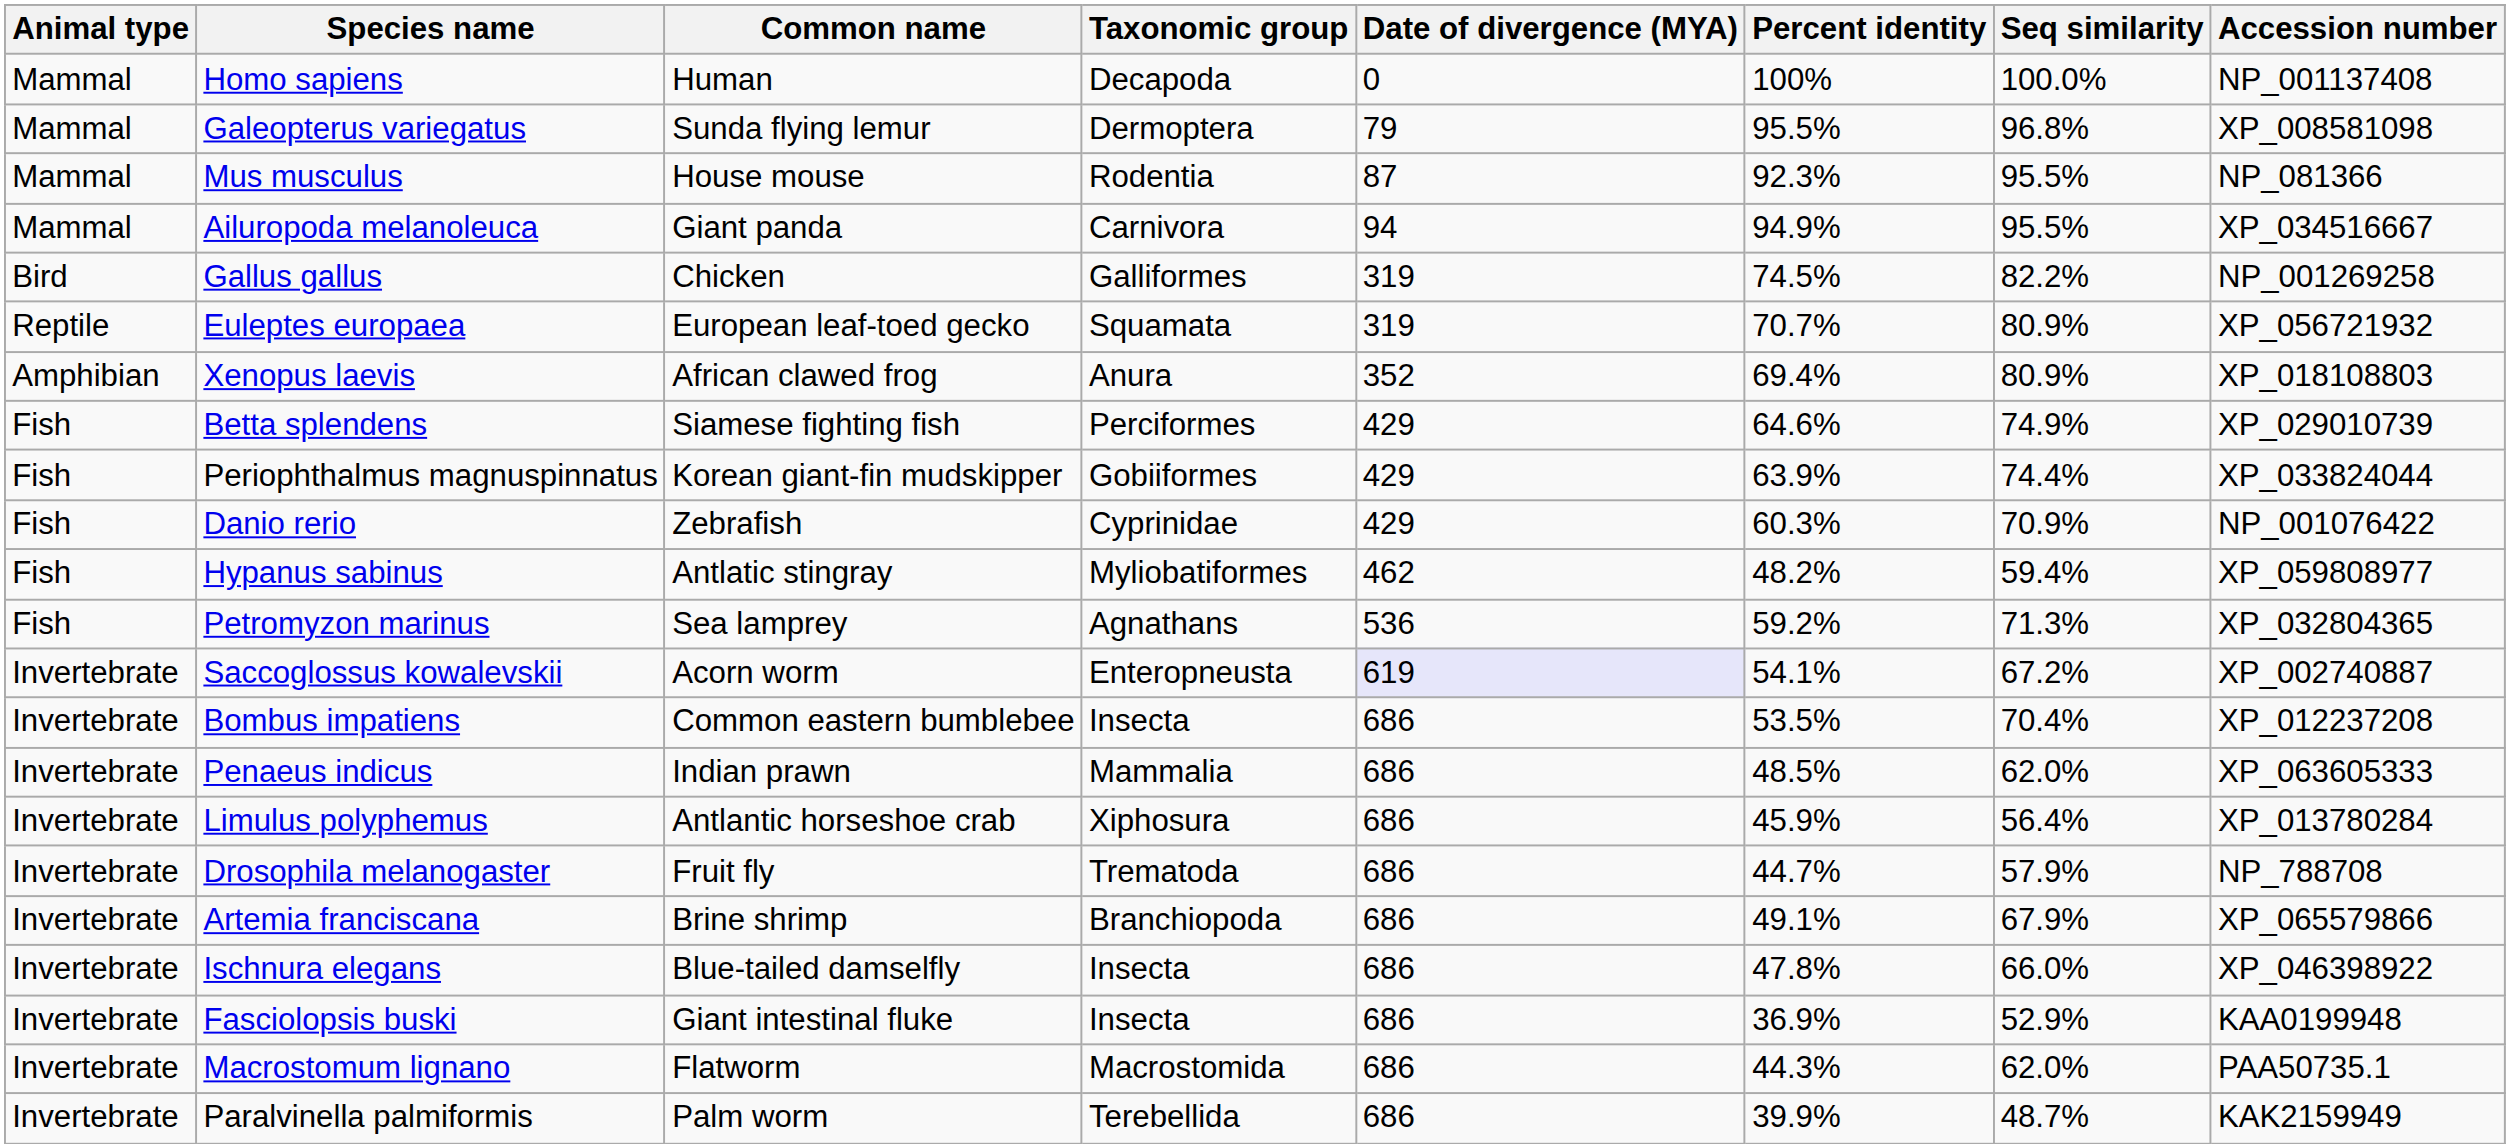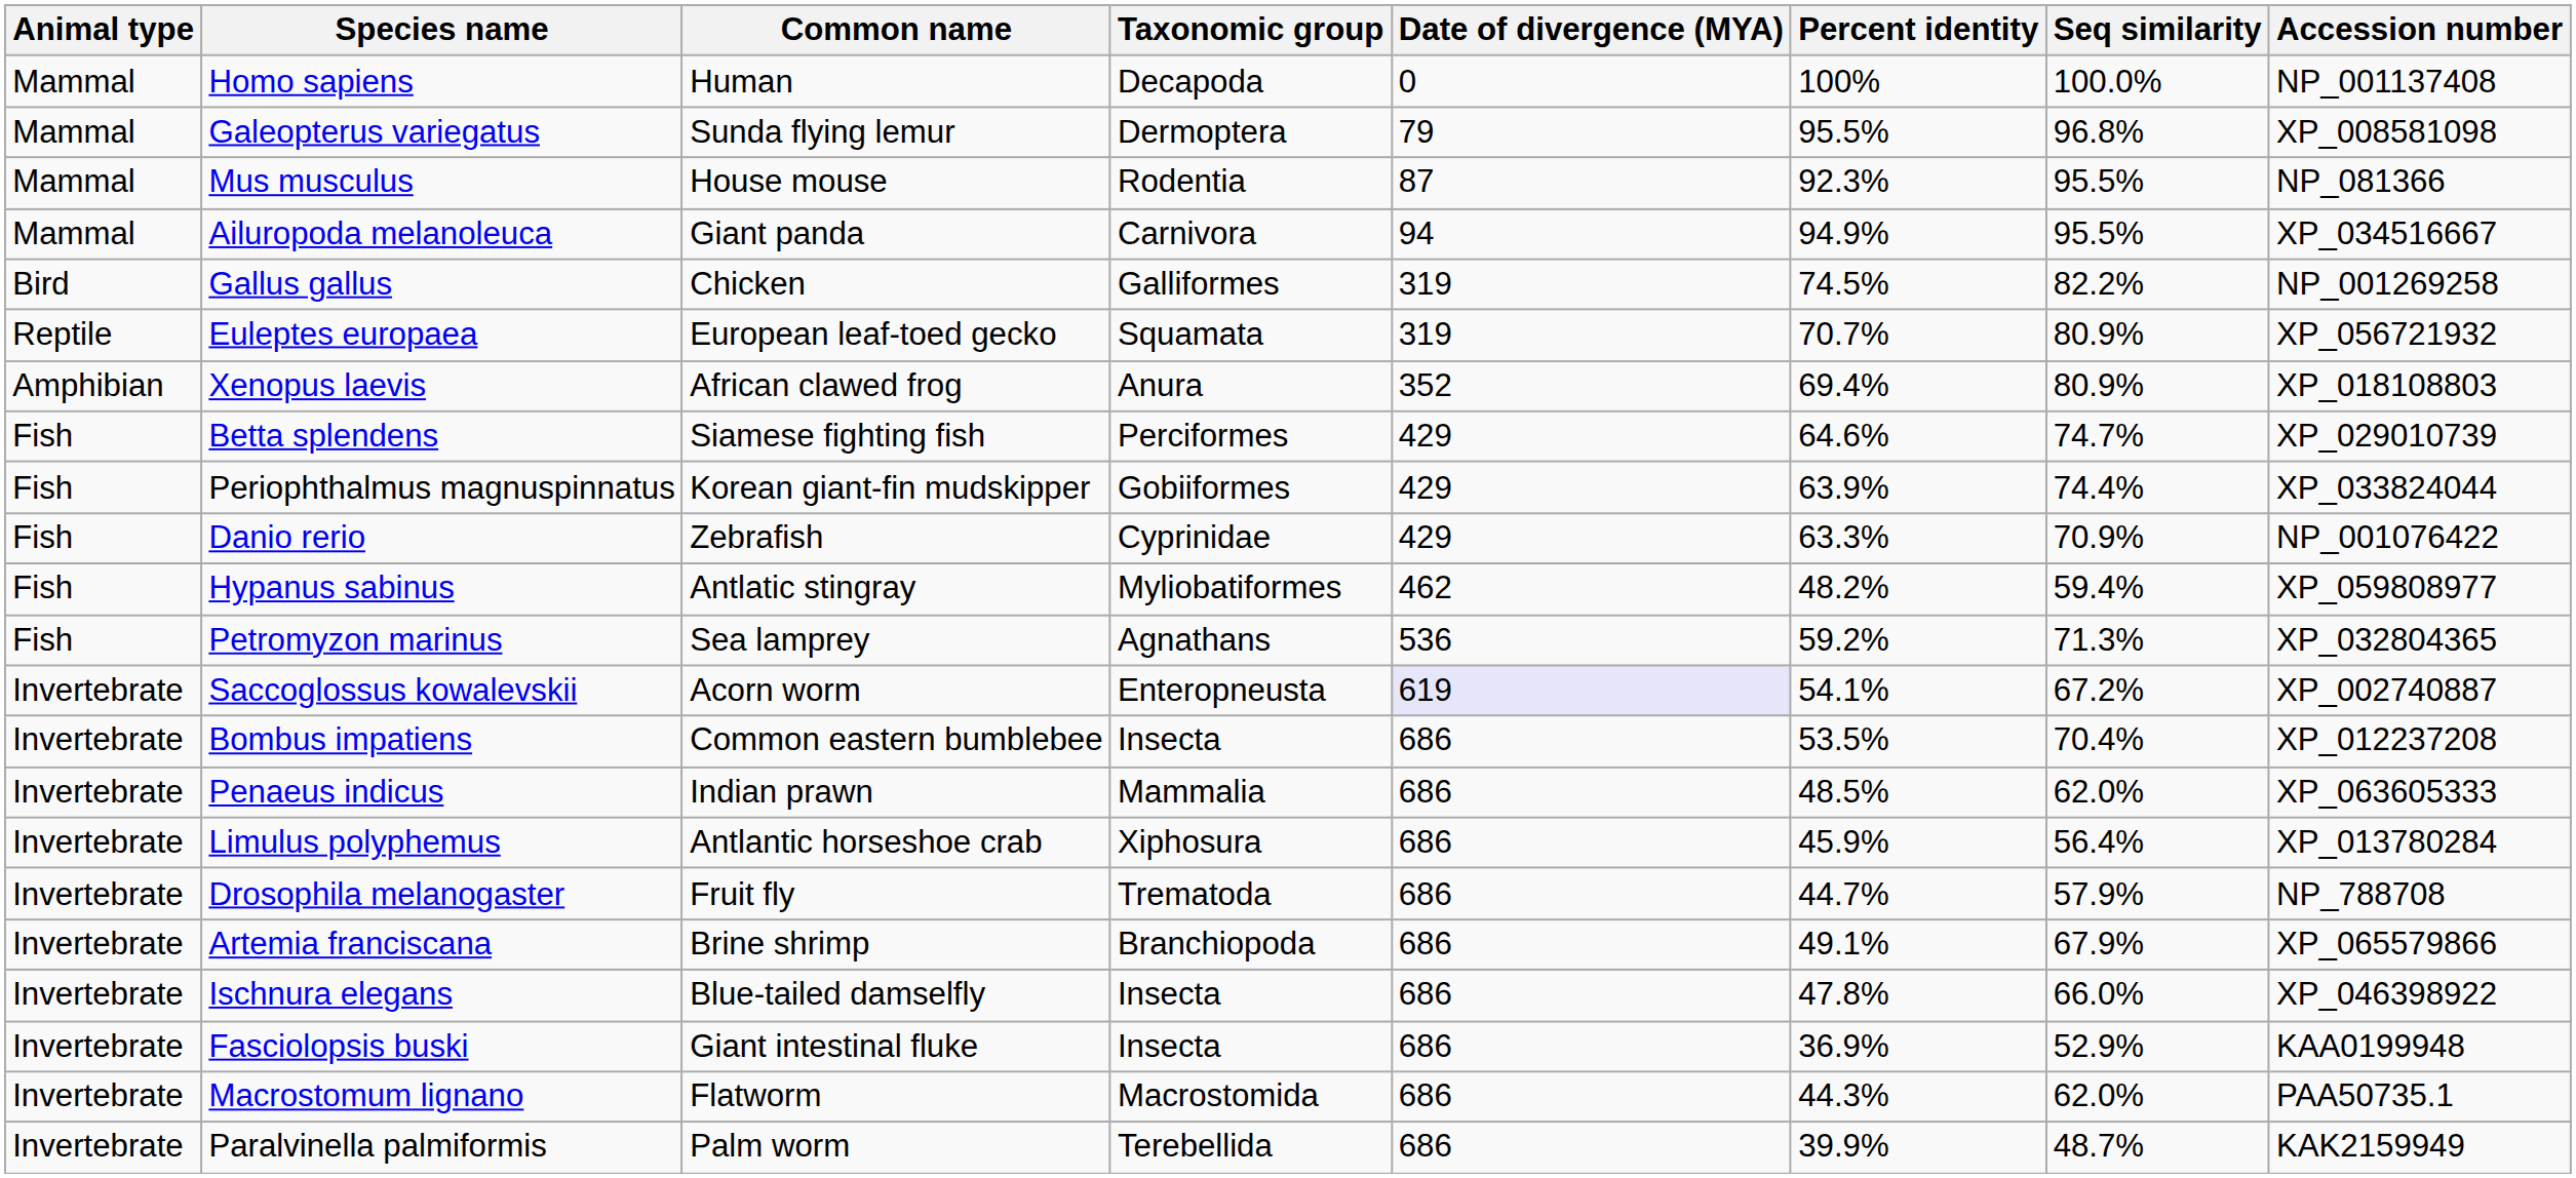 <table class="wikitable">
 <tr>
 <th>Animal type</th>
 <th>Species name</th>
 <th>Common name</th>
 <th>Taxonomic group</th>
 <th>Date of divergence (MYA)</th>
 <th>Percent identity</th>
 <th>Seq similarity</th>
 <th>Accession number</th>
 </tr>
 <tr>
 <td>Mammal</td>
 <td><a href='#'>Homo sapiens</a></td>
 <td>Human</td>
 <td>Decapoda</td>
 <td>0</td>
 <td>100%</td>
 <td>100.0%</td>
 <td>NP_001137408</td>
 </tr>
 <tr>
 <td>Mammal</td>
 <td><a href='#'>Galeopterus variegatus</a></td>
 <td>Sunda flying lemur</td>
 <td>Dermoptera</td>
 <td>79</td>
 <td>95.5%</td>
 <td>96.8%</td>
 <td>XP_008581098</td>
 </tr>
 <tr>
 <td>Mammal</td>
 <td><a href='#'>Mus musculus</a></td>
 <td>House mouse</td>
 <td>Rodentia</td>
 <td>87</td>
 <td>92.3%</td>
 <td>95.5%</td>
 <td>NP_081366</td>
 </tr>
 <tr>
 <td>Mammal</td>
 <td><a href='#'>Ailuropoda melanoleuca</a></td>
 <td>Giant panda</td>
 <td>Carnivora</td>
 <td>94</td>
 <td>94.9%</td>
 <td>95.5%</td>
 <td>XP_034516667</td>
 </tr>
 <tr>
 <td>Bird</td>
 <td><a href='#'>Gallus gallus</a></td>
 <td>Chicken</td>
 <td>Galliformes</td>
 <td>319</td>
 <td>74.5%</td>
 <td>82.2%</td>
 <td>NP_001269258</td>
 </tr>
 <tr>
 <td>Reptile</td>
 <td><a href='#'>Euleptes europaea</a></td>
 <td>European leaf-toed gecko</td>
 <td>Squamata</td>
 <td>319</td>
 <td>70.7%</td>
 <td>80.9%</td>
 <td>XP_056721932</td>
 </tr>
 <tr>
 <td>Amphibian</td>
 <td><a href='#'>Xenopus laevis</a></td>
 <td>African clawed frog</td>
 <td>Anura</td>
 <td>352</td>
 <td>69.4%</td>
 <td>80.9%</td>
 <td>XP_018108803</td>
 </tr>
 <tr>
 <td>Fish</td>
 <td><a href='#'>Betta splendens</a></td>
 <td>Siamese fighting fish</td>
 <td>Perciformes</td>
 <td>429</td>
 <td>64.6%</td>
-<td>74.9%</td>
+<td>74.7%</td>
 <td>XP_029010739</td>
 </tr>
 <tr>
 <td>Fish</td>
 <td>Periophthalmus magnuspinnatus</td>
 <td>Korean giant-fin mudskipper</td>
 <td>Gobiiformes</td>
 <td>429</td>
 <td>63.9%</td>
 <td>74.4%</td>
 <td>XP_033824044</td>
 </tr>
 <tr>
 <td>Fish</td>
 <td><a href='#'>Danio rerio</a></td>
 <td>Zebrafish</td>
 <td>Cyprinidae</td>
 <td>429</td>
-<td>60.3%</td>
+<td>63.3%</td>
 <td>70.9%</td>
 <td>NP_001076422</td>
 </tr>
 <tr>
 <td>Fish</td>
 <td><a href='#'>Hypanus sabinus</a></td>
 <td>Antlatic stingray</td>
 <td>Myliobatiformes</td>
 <td>462</td>
 <td>48.2%</td>
 <td>59.4%</td>
 <td>XP_059808977</td>
 </tr>
 <tr>
 <td>Fish</td>
 <td><a href='#'>Petromyzon marinus</a></td>
 <td>Sea lamprey</td>
 <td>Agnathans</td>
 <td>536</td>
 <td>59.2%</td>
 <td>71.3%</td>
 <td>XP_032804365</td>
 </tr>
 <tr>
 <td>Invertebrate</td>
 <td><a href='#'>Saccoglossus kowalevskii</a></td>
 <td>Acorn worm</td>
 <td>Enteropneusta</td>
 <td style="background: lavender;">619</td>
 <td>54.1%</td>
 <td>67.2%</td>
 <td>XP_002740887</td>
 </tr>
 <tr>
 <td>Invertebrate</td>
 <td><a href='#'>Bombus impatiens</a></td>
 <td>Common eastern bumblebee</td>
 <td>Insecta</td>
 <td>686</td>
 <td>53.5%</td>
 <td>70.4%</td>
 <td>XP_012237208</td>
 </tr>
 <tr>
 <td>Invertebrate</td>
 <td><a href='#'>Penaeus indicus</a></td>
 <td>Indian prawn</td>
 <td>Mammalia</td>
 <td>686</td>
 <td>48.5%</td>
 <td>62.0%</td>
 <td>XP_063605333</td>
 </tr>
 <tr>
 <td>Invertebrate</td>
 <td><a href='#'>Limulus polyphemus</a></td>
 <td>Antlantic horseshoe crab</td>
 <td>Xiphosura</td>
 <td>686</td>
 <td>45.9%</td>
 <td>56.4%</td>
 <td>XP_013780284</td>
 </tr>
 <tr>
 <td>Invertebrate</td>
 <td><a href='#'>Drosophila melanogaster</a></td>
 <td>Fruit fly</td>
 <td>Trematoda</td>
 <td>686</td>
 <td>44.7%</td>
 <td>57.9%</td>
 <td>NP_788708</td>
 </tr>
 <tr>
 <td>Invertebrate</td>
 <td><a href='#'>Artemia franciscana</a></td>
 <td>Brine shrimp</td>
 <td>Branchiopoda</td>
 <td>686</td>
 <td>49.1%</td>
 <td>67.9%</td>
 <td>XP_065579866</td>
 </tr>
 <tr>
 <td>Invertebrate</td>
 <td><a href='#'>Ischnura elegans</a></td>
 <td>Blue-tailed damselfly</td>
 <td>Insecta</td>
 <td>686</td>
 <td>47.8%</td>
 <td>66.0%</td>
 <td>XP_046398922</td>
 </tr>
 <tr>
 <td>Invertebrate</td>
 <td><a href='#'>Fasciolopsis buski</a></td>
 <td>Giant intestinal fluke</td>
 <td>Insecta</td>
 <td>686</td>
 <td>36.9%</td>
 <td>52.9%</td>
 <td>KAA0199948</td>
 </tr>
 <tr>
 <td>Invertebrate</td>
 <td><a href='#'>Macrostomum lignano</a></td>
 <td>Flatworm</td>
 <td>Macrostomida</td>
 <td>686</td>
 <td>44.3%</td>
 <td>62.0%</td>
 <td>PAA50735.1</td>
 </tr>
 <tr>
 <td>Invertebrate</td>
 <td>Paralvinella palmiformis</td>
 <td>Palm worm</td>
 <td>Terebellida</td>
 <td>686</td>
 <td>39.9%</td>
 <td>48.7%</td>
 <td>KAK2159949</td>
 </tr>
 </table>
